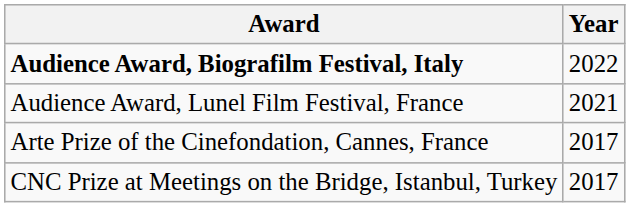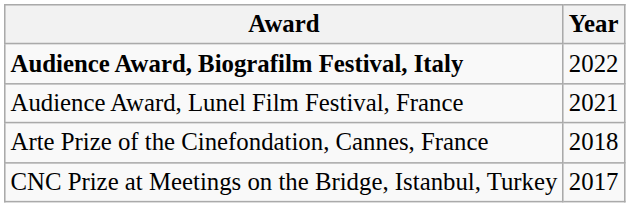 <table class="wikitable">
 <tr>
 <th>Award</th>
 <th>Year</th>
 </tr>
 <tr>
 <td><strong>Audience Award, Biografilm Festival, Italy</strong></td>
 <td>2022</td>
 </tr>
 <tr>
 <td>Audience Award, Lunel Film Festival, France</td>
 <td>2021</td>
 </tr>
 <tr>
 <td>Arte Prize of the Cinefondation, Cannes, France</td>
-<td>2017</td>
+<td>2018</td>
 </tr>
 <tr>
 <td>CNC Prize at Meetings on the Bridge, Istanbul, Turkey</td>
 <td>2017</td>
 </tr>
 </table>
